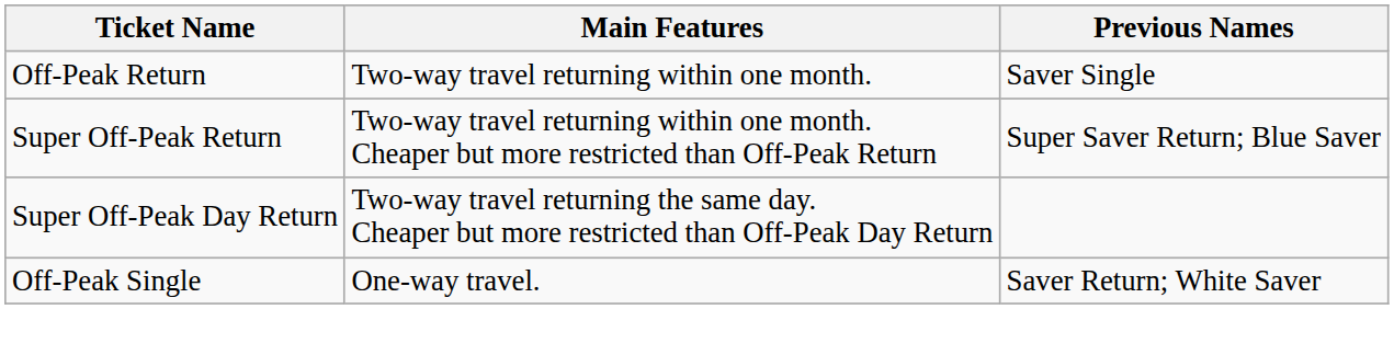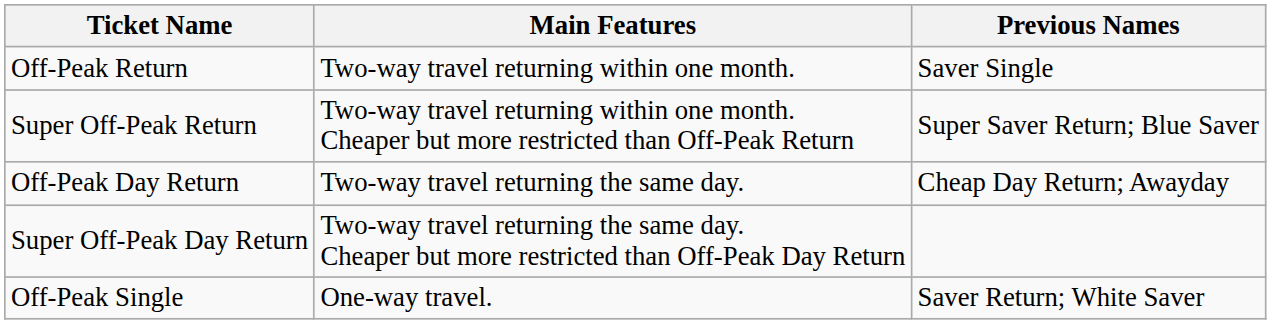 <table class="wikitable">
 <tr>
 <th>Ticket Name</th>
 <th>Main Features</th>
 <th>Previous Names</th>
 </tr>
 <tr>
 <td>Off-Peak Return</td>
 <td>Two-way travel returning within one month.</td>
 <td>Saver Single</td>
 </tr>
 <tr>
 <td>Super Off-Peak Return</td>
 <td>Two-way travel returning within one month.<br>Cheaper but more restricted than Off-Peak Return</td>
 <td>Super Saver Return; Blue Saver</td>
 </tr>
 <tr>
+<td>Off-Peak Day Return</td>
+<td>Two-way travel returning the same day.</td>
+<td>Cheap Day Return; Awayday</td>
+</tr>
+<tr>
 <td>Super Off-Peak Day Return</td>
 <td>Two-way travel returning the same day.<br>Cheaper but more restricted than Off-Peak Day Return</td>
 <td></td>
 </tr>
 <tr>
 <td>Off-Peak Single</td>
 <td>One-way travel.</td>
 <td>Saver Return; White Saver</td>
 </tr>
 </table>
